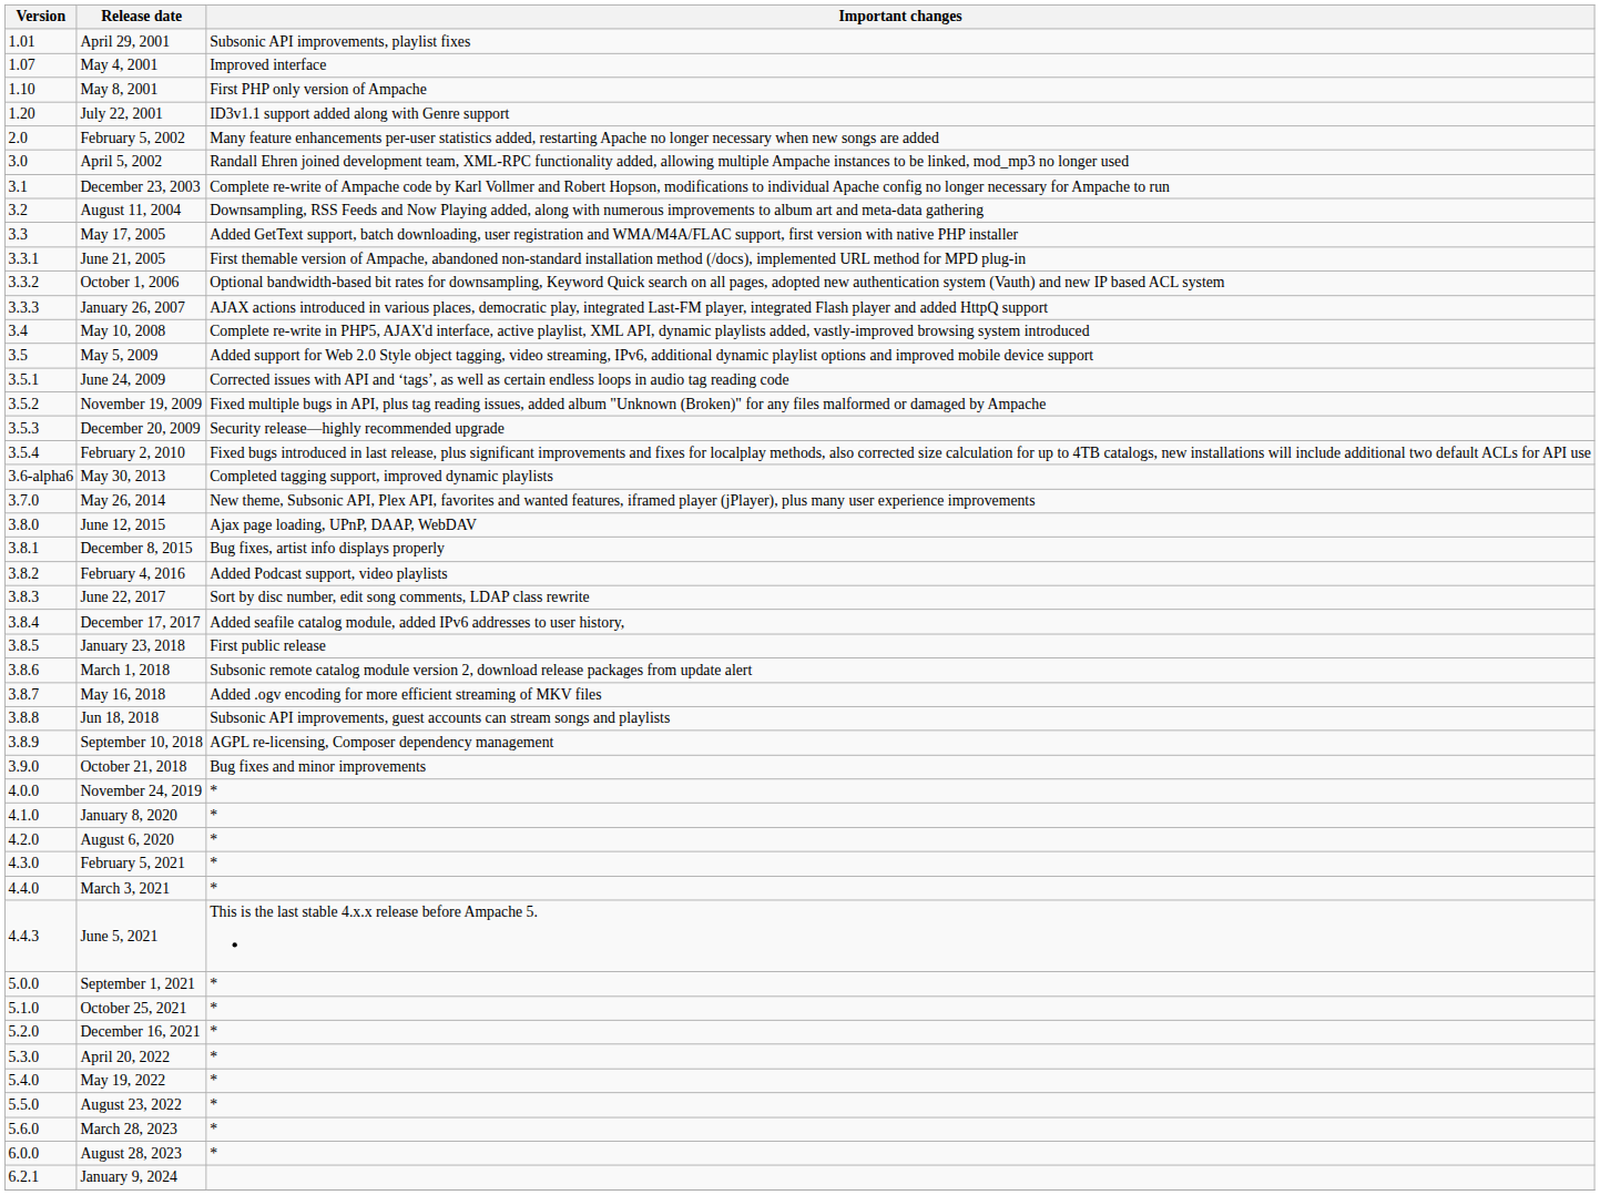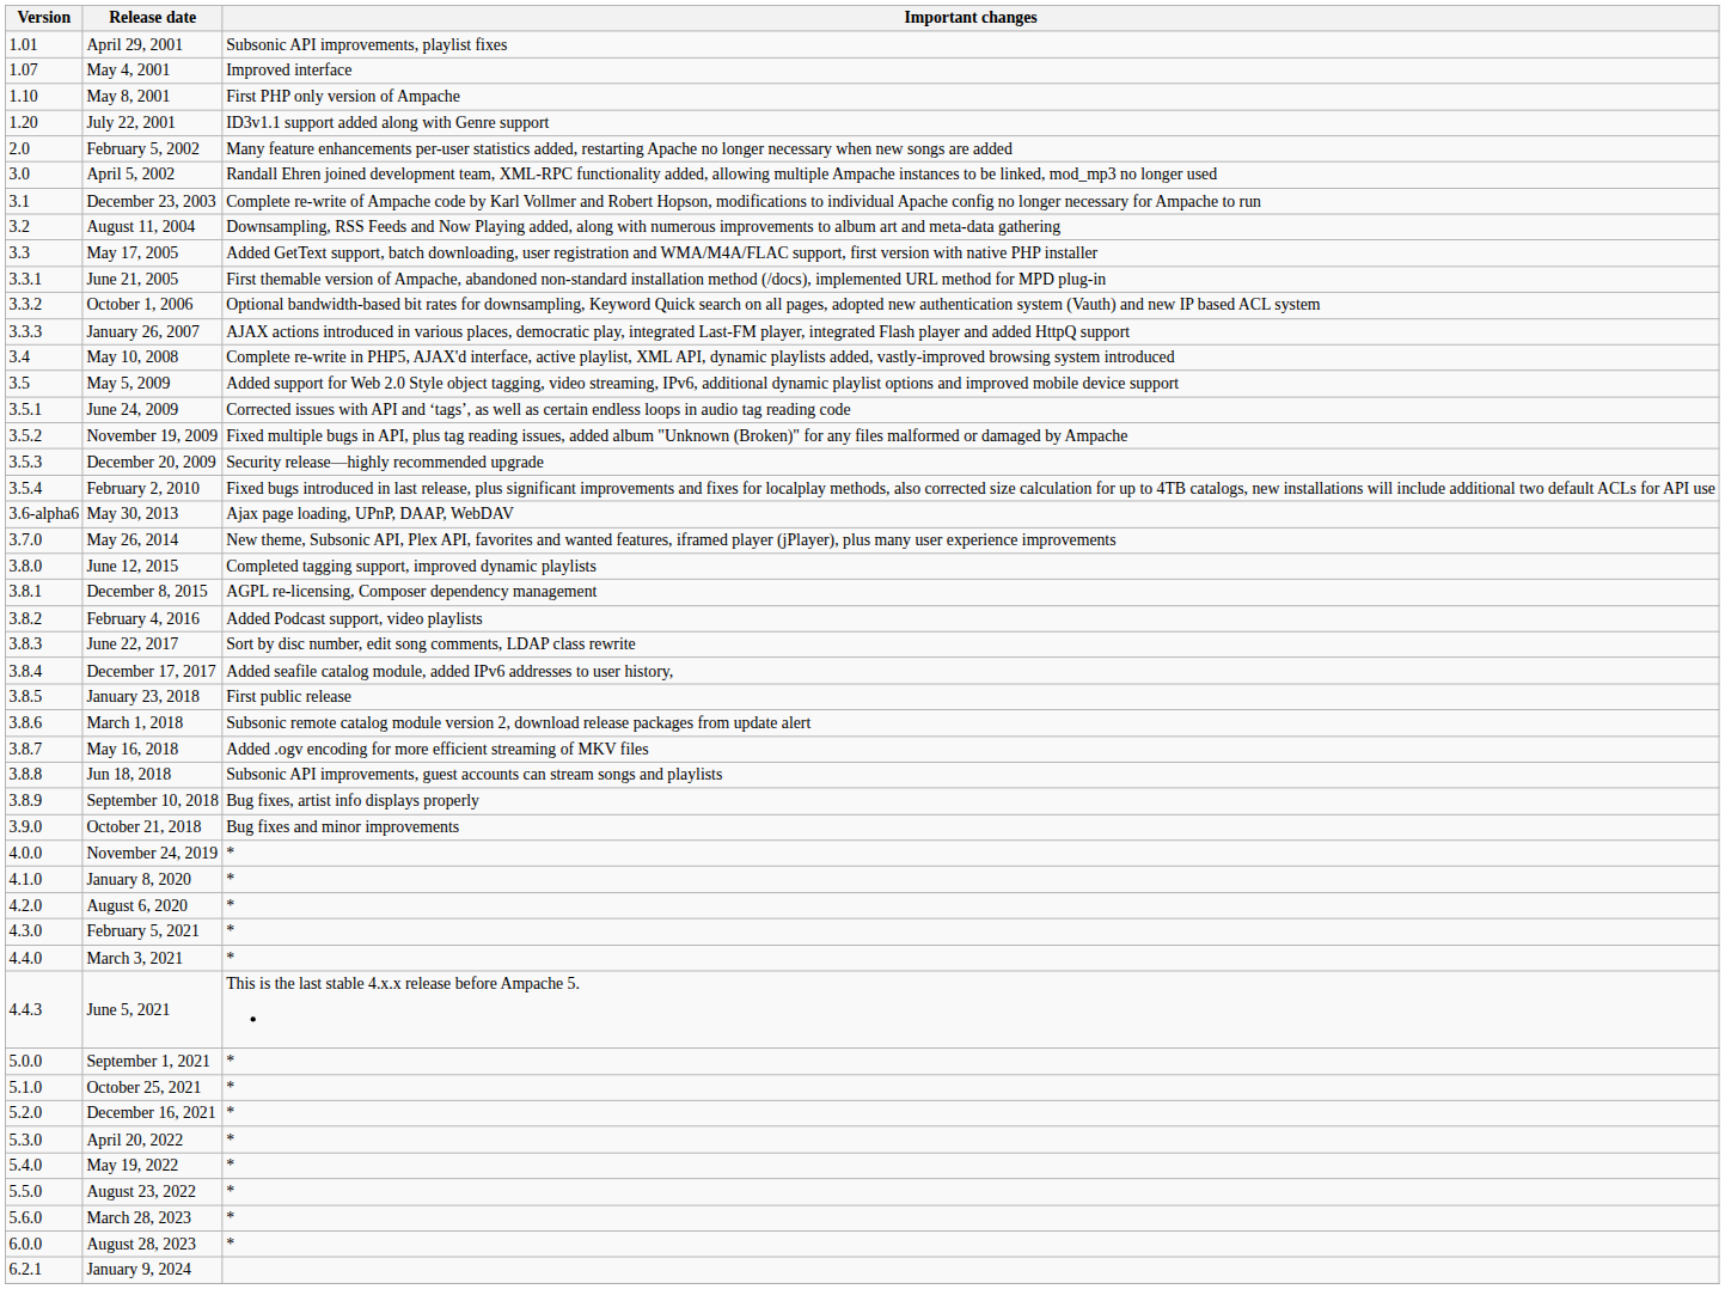 <table class="wikitable">
 <tr>
 <th>Version</th>
 <th style="white-space: nowrap; margin-right: 3px;">Release date</th>
 <th>Important changes</th>
 </tr>
 <tr>
 <td>1.01</td>
 <td>April 29, 2001</td>
 <td>Subsonic API improvements, playlist fixes</td>
 </tr>
 <tr>
 <td>1.07</td>
 <td>May 4, 2001</td>
 <td>Improved interface</td>
 </tr>
 <tr>
 <td>1.10</td>
 <td>May 8, 2001</td>
 <td>First PHP only version of Ampache</td>
 </tr>
 <tr>
 <td>1.20</td>
 <td>July 22, 2001</td>
 <td>ID3v1.1 support added along with Genre support</td>
 </tr>
 <tr>
 <td>2.0</td>
 <td>February 5, 2002</td>
 <td>Many feature enhancements per-user statistics added, restarting Apache no longer necessary when new songs are added</td>
 </tr>
 <tr>
 <td>3.0</td>
 <td>April 5, 2002</td>
 <td>Randall Ehren joined development team, XML-RPC functionality added, allowing multiple Ampache instances to be linked, mod_mp3 no longer used</td>
 </tr>
 <tr>
 <td>3.1</td>
 <td>December 23, 2003</td>
 <td>Complete re-write of Ampache code by Karl Vollmer and Robert Hopson, modifications to individual Apache config no longer necessary for Ampache to run</td>
 </tr>
 <tr>
 <td>3.2</td>
 <td>August 11, 2004</td>
 <td>Downsampling, RSS Feeds and Now Playing added, along with numerous improvements to album art and meta-data gathering</td>
 </tr>
 <tr>
 <td>3.3</td>
 <td>May 17, 2005</td>
 <td>Added GetText support, batch downloading, user registration and WMA/M4A/FLAC support, first version with native PHP installer</td>
 </tr>
 <tr>
 <td>3.3.1</td>
 <td>June 21, 2005</td>
 <td>First themable version of Ampache, abandoned non-standard installation method (/docs), implemented URL method for MPD plug-in</td>
 </tr>
 <tr>
 <td>3.3.2</td>
 <td>October 1, 2006</td>
 <td>Optional bandwidth-based bit rates for downsampling, Keyword Quick search on all pages, adopted new authentication system (Vauth) and new IP based ACL system</td>
 </tr>
 <tr>
 <td>3.3.3</td>
 <td>January 26, 2007</td>
 <td>AJAX actions introduced in various places, democratic play, integrated Last-FM player, integrated Flash player and added HttpQ support</td>
 </tr>
 <tr>
 <td>3.4</td>
 <td>May 10, 2008</td>
 <td>Complete re-write in PHP5, AJAX'd interface, active playlist, XML API, dynamic playlists added, vastly-improved browsing system introduced</td>
 </tr>
 <tr>
 <td>3.5</td>
 <td>May 5, 2009</td>
 <td>Added support for Web 2.0 Style object tagging, video streaming, IPv6, additional dynamic playlist options and improved mobile device support</td>
 </tr>
 <tr>
 <td>3.5.1</td>
 <td>June 24, 2009</td>
 <td>Corrected issues with API and ‘tags’, as well as certain endless loops in audio tag reading code</td>
 </tr>
 <tr>
 <td>3.5.2</td>
 <td>November 19, 2009</td>
 <td>Fixed multiple bugs in API, plus tag reading issues, added album "Unknown (Broken)" for any files malformed or damaged by Ampache</td>
 </tr>
 <tr>
 <td>3.5.3</td>
 <td>December 20, 2009</td>
 <td>Security release—highly recommended upgrade</td>
 </tr>
 <tr>
 <td>3.5.4</td>
 <td>February 2, 2010</td>
 <td>Fixed bugs introduced in last release, plus significant improvements and fixes for localplay methods, also corrected size calculation for up to 4TB catalogs, new installations will include additional two default ACLs for API use</td>
 </tr>
 <tr>
 <td>3.6-alpha6</td>
 <td>May 30, 2013</td>
-<td>Completed tagging support, improved dynamic playlists</td>
+<td>Ajax page loading, UPnP, DAAP, WebDAV</td>
 </tr>
 <tr>
 <td>3.7.0</td>
 <td>May 26, 2014</td>
 <td>New theme, Subsonic API, Plex API, favorites and wanted features, iframed player (jPlayer), plus many user experience improvements</td>
 </tr>
 <tr>
 <td>3.8.0</td>
 <td>June 12, 2015</td>
-<td>Ajax page loading, UPnP, DAAP, WebDAV</td>
+<td>Completed tagging support, improved dynamic playlists</td>
 </tr>
 <tr>
 <td>3.8.1</td>
 <td>December 8, 2015</td>
-<td>Bug fixes, artist info displays properly</td>
+<td>AGPL re-licensing, Composer dependency management</td>
 </tr>
 <tr>
 <td>3.8.2</td>
 <td>February 4, 2016</td>
 <td>Added Podcast support, video playlists</td>
 </tr>
 <tr>
 <td>3.8.3</td>
 <td>June 22, 2017</td>
 <td>Sort by disc number, edit song comments, LDAP class rewrite</td>
 </tr>
 <tr>
 <td>3.8.4</td>
 <td>December 17, 2017</td>
 <td>Added seafile catalog module, added IPv6 addresses to user history,</td>
 </tr>
 <tr>
 <td>3.8.5</td>
 <td>January 23, 2018</td>
 <td>First public release</td>
 </tr>
 <tr>
 <td>3.8.6</td>
 <td>March 1, 2018</td>
 <td>Subsonic remote catalog module version 2, download release packages from update alert</td>
 </tr>
 <tr>
 <td>3.8.7</td>
 <td>May 16, 2018</td>
 <td>Added .ogv encoding for more efficient streaming of MKV files</td>
 </tr>
 <tr>
 <td>3.8.8</td>
 <td>Jun 18, 2018</td>
 <td>Subsonic API improvements, guest accounts can stream songs and playlists</td>
 </tr>
 <tr>
 <td>3.8.9</td>
 <td>September 10, 2018</td>
-<td>AGPL re-licensing, Composer dependency management</td>
+<td>Bug fixes, artist info displays properly</td>
 </tr>
 <tr>
 <td>3.9.0</td>
 <td>October 21, 2018</td>
 <td>Bug fixes and minor improvements</td>
 </tr>
 <tr>
 <td>4.0.0</td>
 <td>November 24, 2019</td>
 <td>* </td>
 </tr>
 <tr>
 <td>4.1.0</td>
 <td>January 8, 2020</td>
 <td>* </td>
 </tr>
 <tr>
 <td>4.2.0</td>
 <td>August 6, 2020</td>
 <td>* </td>
 </tr>
 <tr>
 <td>4.3.0</td>
 <td>February 5, 2021</td>
 <td>* </td>
 </tr>
 <tr>
 <td>4.4.0</td>
 <td>March 3, 2021</td>
 <td>* </td>
 </tr>
 <tr>
 <td>4.4.3</td>
 <td>June 5, 2021</td>
 <td>This is the last stable 4.x.x release before Ampache 5.<br><ul><li></li></ul></td>
 </tr>
 <tr>
 <td>5.0.0</td>
 <td>September 1, 2021</td>
 <td>* </td>
 </tr>
 <tr>
 <td>5.1.0</td>
 <td>October 25, 2021</td>
 <td>* </td>
 </tr>
 <tr>
 <td>5.2.0</td>
 <td>December 16, 2021</td>
 <td>* </td>
 </tr>
 <tr>
 <td>5.3.0</td>
 <td>April 20, 2022</td>
 <td>* </td>
 </tr>
 <tr>
 <td>5.4.0</td>
 <td>May 19, 2022</td>
 <td>* </td>
 </tr>
 <tr>
 <td>5.5.0</td>
 <td>August 23, 2022</td>
 <td>* </td>
 </tr>
 <tr>
 <td>5.6.0</td>
 <td>March 28, 2023</td>
 <td>* </td>
 </tr>
 <tr>
 <td>6.0.0</td>
 <td>August 28, 2023</td>
 <td>* </td>
 </tr>
 <tr>
 <td>6.2.1</td>
 <td>January 9, 2024</td>
 <td></td>
 </tr>
 <tr>
 </tr>
 </table>
